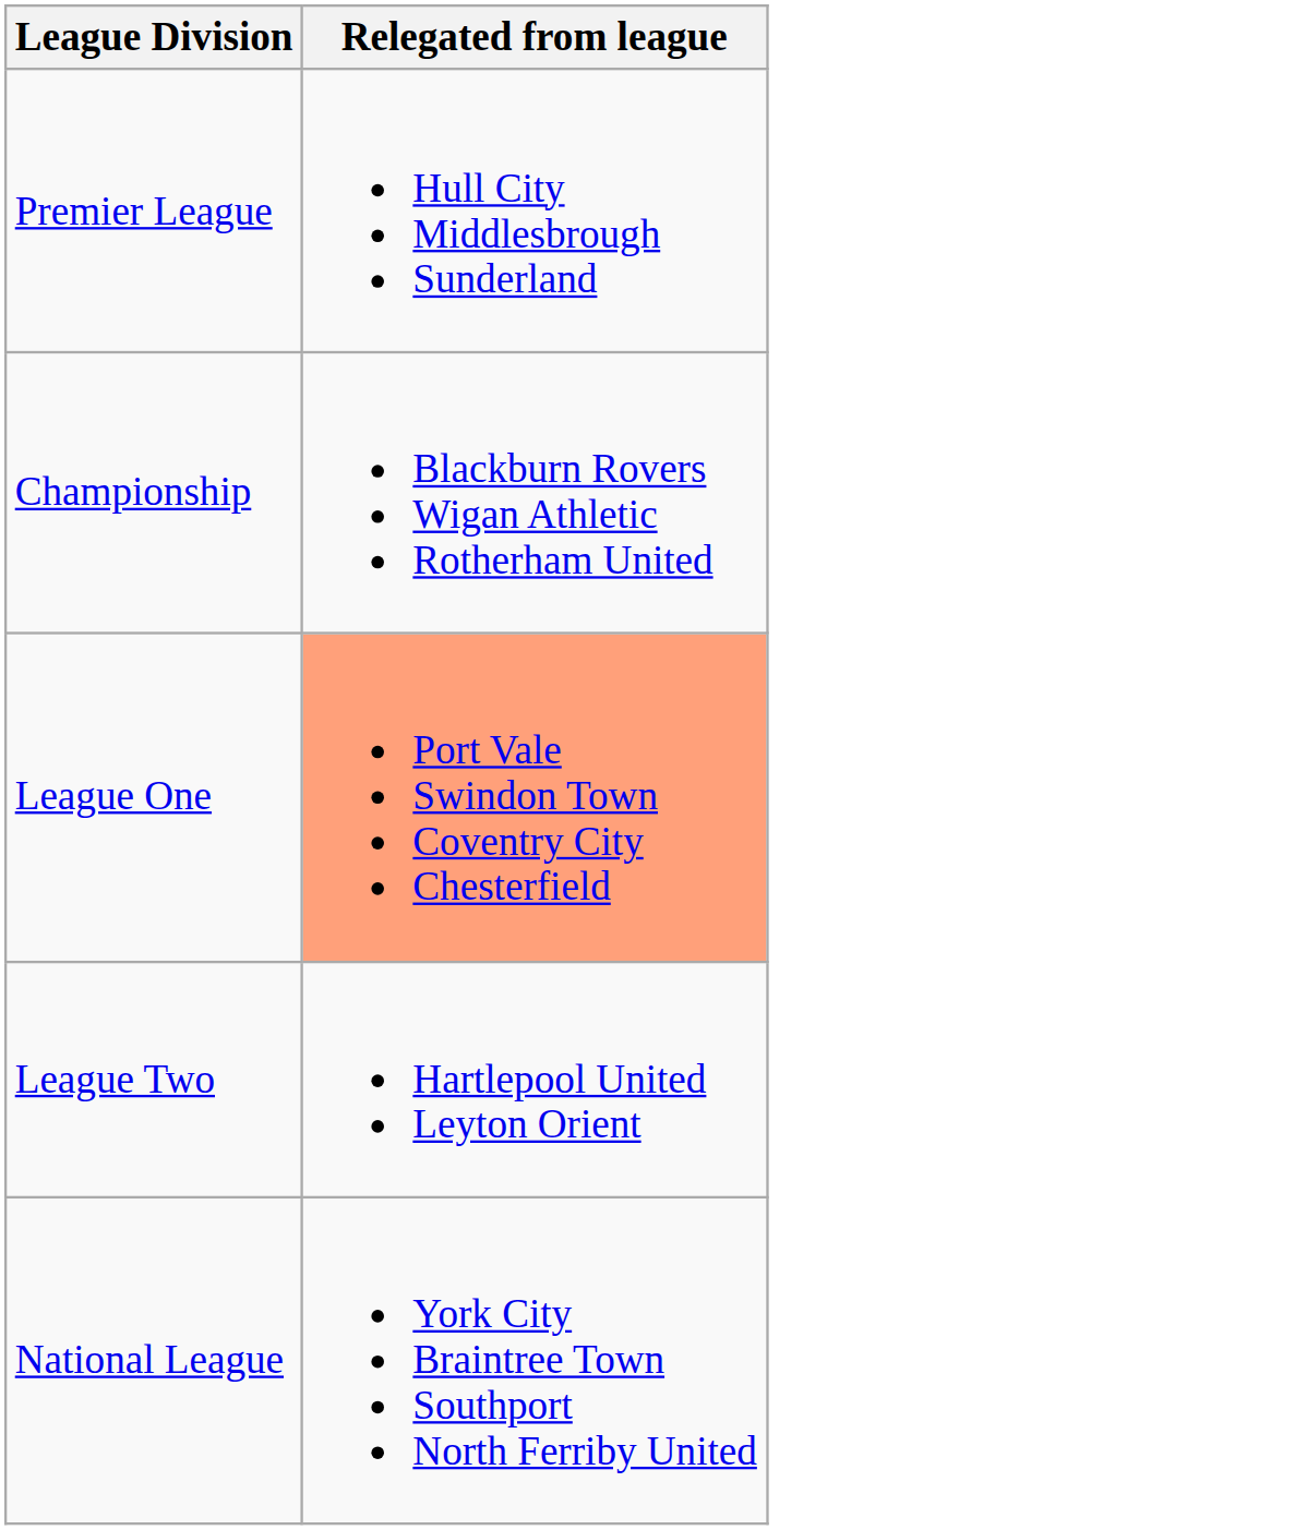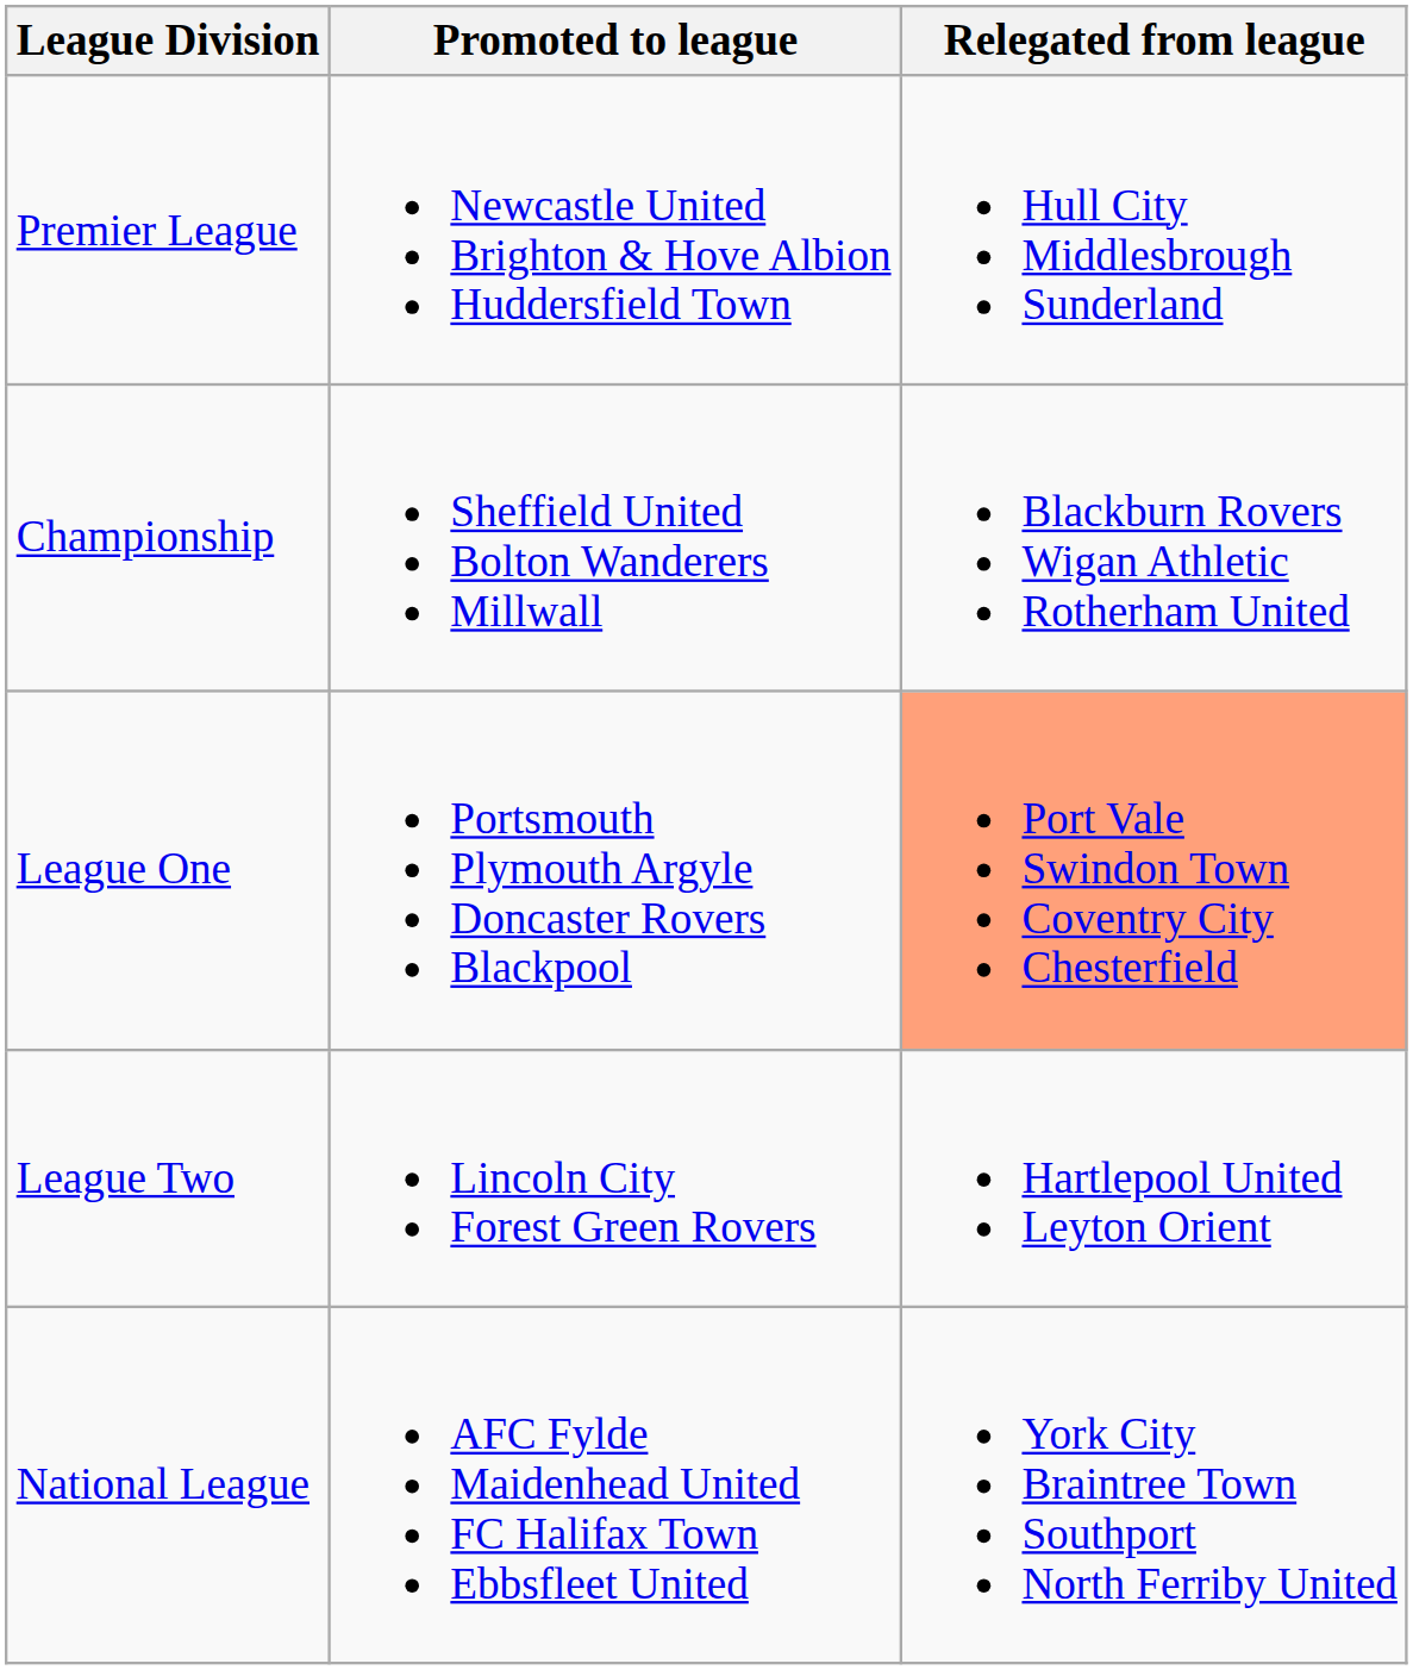 <table class="wikitable">
 <tr>
 <th>League Division</th>
+<th>Promoted to league </th>
 <th>Relegated from league </th>
 </tr>
 <tr>
 <td><a href='#'>Premier League</a></td>
+<td><br><ul><li><a href='#'>Newcastle United</a> </li><li><a href='#'>Brighton & Hove Albion</a> </li><li><a href='#'>Huddersfield Town</a> </li></ul></td>
 <td><br><ul><li><a href='#'>Hull City</a> </li><li><a href='#'>Middlesbrough</a> </li><li><a href='#'>Sunderland</a> </li></ul></td>
 </tr>
 <tr>
 <td><a href='#'>Championship</a></td>
+<td><br><ul><li><a href='#'>Sheffield United</a> </li><li><a href='#'>Bolton Wanderers</a> </li><li><a href='#'>Millwall</a> </li></ul></td>
 <td><br><ul><li><a href='#'>Blackburn Rovers</a> </li><li><a href='#'>Wigan Athletic</a> </li><li><a href='#'>Rotherham United</a> </li></ul></td>
 </tr>
 <tr>
 <td><a href='#'>League One</a></td>
+<td><br><ul><li><a href='#'>Portsmouth</a> </li><li><a href='#'>Plymouth Argyle</a> </li><li><a href='#'>Doncaster Rovers</a> </li><li><a href='#'>Blackpool</a> </li></ul></td>
 <td style="background: lightsalmon;"><br><ul><li><a href='#'>Port Vale</a> </li><li><a href='#'>Swindon Town</a> </li><li><a href='#'>Coventry City</a> </li><li><a href='#'>Chesterfield</a> </li></ul></td>
 </tr>
 <tr>
 <td><a href='#'>League Two</a></td>
+<td><br><ul><li><a href='#'>Lincoln City</a> </li><li><a href='#'>Forest Green Rovers</a> </li></ul></td>
 <td><br><ul><li><a href='#'>Hartlepool United</a> </li><li><a href='#'>Leyton Orient</a> </li></ul></td>
 </tr>
 <tr>
 <td><a href='#'>National League</a></td>
+<td><br><ul><li><a href='#'>AFC Fylde</a> </li><li><a href='#'>Maidenhead United</a> </li><li><a href='#'>FC Halifax Town</a> </li><li><a href='#'>Ebbsfleet United</a> </li></ul></td>
 <td><br><ul><li><a href='#'>York City</a> </li><li><a href='#'>Braintree Town</a> </li><li><a href='#'>Southport</a> </li><li><a href='#'>North Ferriby United</a> </li></ul></td>
 </tr>
 </table>
